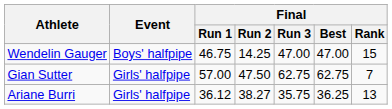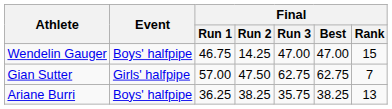 <table class="wikitable" style="font-size:90%">
 <tr>
 <th rowspan=2>Athlete</th>
 <th rowspan=2>Event</th>
 <th colspan=5>Final</th>
 </tr>
 <tr style="font-size:95%">
 <th>Run 1</th>
 <th>Run 2</th>
 <th>Run 3</th>
 <th>Best</th>
 <th>Rank</th>
 </tr>
 <tr align=center>
 <td align=left><a href='#'>Wendelin Gauger</a></td>
 <td align=left><a href='#'>Boys' halfpipe</a></td>
 <td>46.75</td>
 <td>14.25</td>
 <td>47.00</td>
 <td>47.00</td>
 <td>15</td>
 </tr>
 <tr align=center>
 <td align=left><a href='#'>Gian Sutter</a></td>
 <td align=left><a href='#'>Girls' halfpipe</a></td>
 <td>57.00</td>
 <td>47.50</td>
 <td>62.75</td>
 <td>62.75</td>
 <td>7</td>
 </tr>
 <tr align=center>
 <td align=left><a href='#'>Ariane Burri</a></td>
-<td align=left><a href='#'>Girls' halfpipe</a></td>
-<td>36.12</td>
-<td>38.27</td>
+<td align=left><a href='#'>Boys' halfpipe</a></td>
+<td>36.25</td>
+<td>38.25</td>
 <td>35.75</td>
-<td>36.25</td>
+<td>38.25</td>
 <td>13</td>
 </tr>
 </table>
